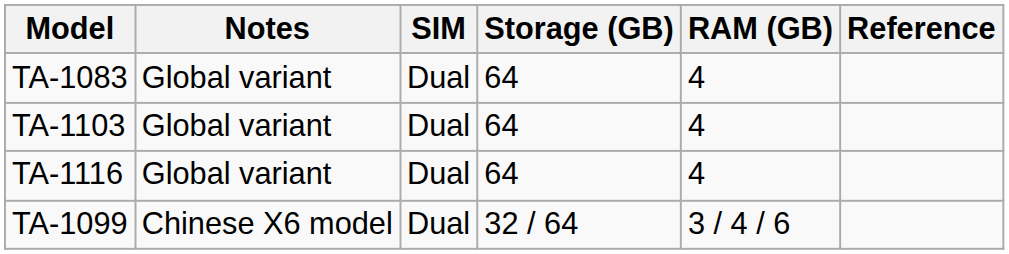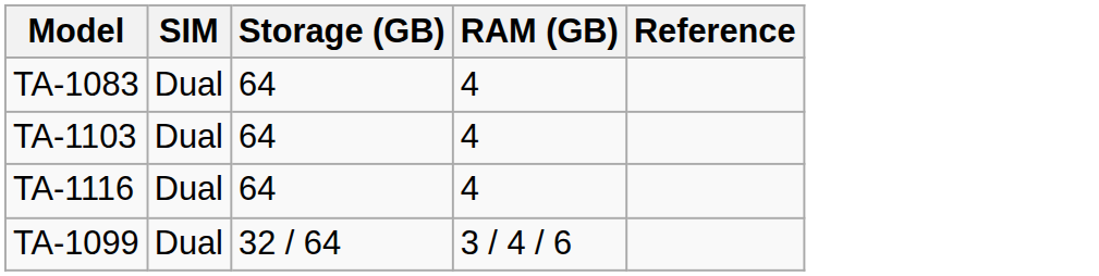 <table class="wikitable">
 <tr>
 <th>Model</th>
-<th>Notes</th>
 <th>SIM</th>
 <th>Storage (GB)</th>
 <th>RAM (GB)</th>
 <th>Reference</th>
 </tr>
 <tr>
 <td>TA-1083</td>
-<td>Global variant</td>
 <td>Dual</td>
 <td>64</td>
 <td>4</td>
 <td></td>
 </tr>
 <tr>
 <td>TA-1103</td>
-<td>Global variant</td>
 <td>Dual</td>
 <td>64</td>
 <td>4</td>
 <td></td>
 </tr>
 <tr>
 <td>TA-1116</td>
-<td>Global variant</td>
 <td>Dual</td>
 <td>64</td>
 <td>4</td>
 <td></td>
 </tr>
 <tr>
 <td>TA-1099</td>
-<td>Chinese X6 model</td>
 <td>Dual</td>
 <td>32 / 64</td>
 <td>3 / 4 / 6</td>
 <td></td>
 </tr>
 </table>
